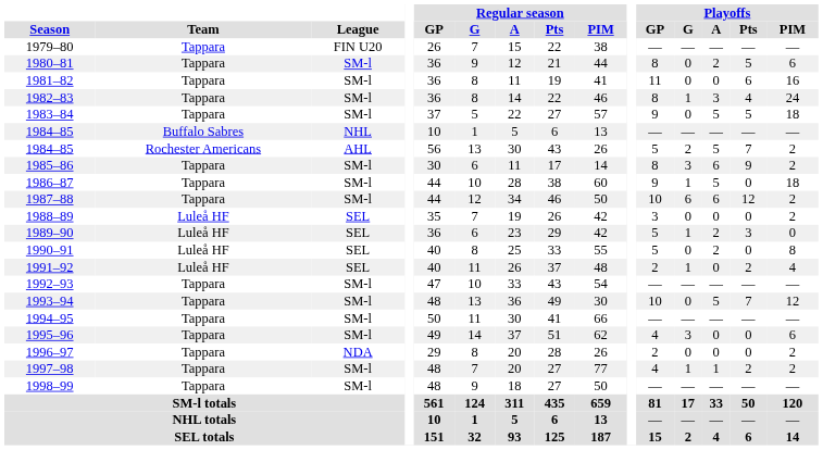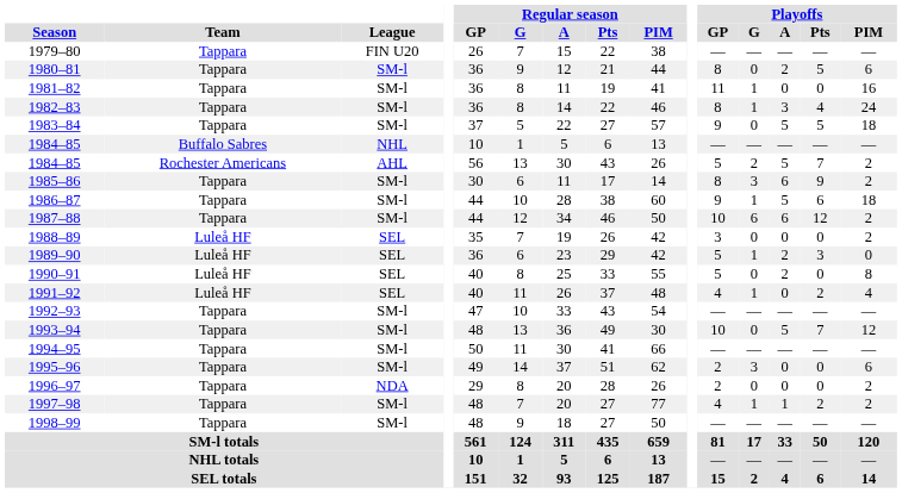 <table border="0" cellpadding="1" cellspacing="0" style="text-align:center; width:60em">
 <tr bgcolor="#e0e0e0">
 <th colspan="3" bgcolor="#ffffff"> </th>
 <th rowspan="99" bgcolor="#ffffff"> </th>
 <th colspan="5"><a href='#'>Regular season</a></th>
 <th rowspan="99" bgcolor="#ffffff"> </th>
 <th colspan="5"><a href='#'>Playoffs</a></th>
 </tr>
 <tr bgcolor="#e0e0e0">
 <th><a href='#'>Season</a></th>
 <th>Team</th>
 <th>League</th>
 <th>GP</th>
 <th><a href='#'>G</a></th>
 <th><a href='#'>A</a></th>
 <th><a href='#'>Pts</a></th>
 <th><a href='#'>PIM</a></th>
 <th>GP</th>
 <th>G</th>
 <th>A</th>
 <th>Pts</th>
 <th>PIM</th>
 </tr>
 <tr>
 <td>1979–80</td>
 <td><a href='#'>Tappara</a></td>
 <td>FIN U20</td>
 <td>26</td>
 <td>7</td>
 <td>15</td>
 <td>22</td>
 <td>38</td>
 <td>—</td>
 <td>—</td>
 <td>—</td>
 <td>—</td>
 <td>—</td>
 </tr>
 <tr bgcolor="#f0f0f0">
 <td><a href='#'>1980–81</a></td>
 <td>Tappara</td>
 <td><a href='#'>SM-l</a></td>
 <td>36</td>
 <td>9</td>
 <td>12</td>
 <td>21</td>
 <td>44</td>
 <td>8</td>
 <td>0</td>
 <td>2</td>
 <td>5</td>
 <td>6</td>
 </tr>
 <tr>
 <td><a href='#'>1981–82</a></td>
 <td>Tappara</td>
 <td>SM-l</td>
 <td>36</td>
 <td>8</td>
 <td>11</td>
 <td>19</td>
 <td>41</td>
 <td>11</td>
+<td>1</td>
 <td>0</td>
 <td>0</td>
-<td>6</td>
 <td>16</td>
 </tr>
 <tr bgcolor="#f0f0f0">
 <td><a href='#'>1982–83</a></td>
 <td>Tappara</td>
 <td>SM-l</td>
 <td>36</td>
 <td>8</td>
 <td>14</td>
 <td>22</td>
 <td>46</td>
 <td>8</td>
 <td>1</td>
 <td>3</td>
 <td>4</td>
 <td>24</td>
 </tr>
 <tr>
 <td><a href='#'>1983–84</a></td>
 <td>Tappara</td>
 <td>SM-l</td>
 <td>37</td>
 <td>5</td>
 <td>22</td>
 <td>27</td>
 <td>57</td>
 <td>9</td>
 <td>0</td>
 <td>5</td>
 <td>5</td>
 <td>18</td>
 </tr>
 <tr bgcolor="#f0f0f0">
 <td><a href='#'>1984–85</a></td>
 <td><a href='#'>Buffalo Sabres</a></td>
 <td><a href='#'>NHL</a></td>
 <td>10</td>
 <td>1</td>
 <td>5</td>
 <td>6</td>
 <td>13</td>
 <td>—</td>
 <td>—</td>
 <td>—</td>
 <td>—</td>
 <td>—</td>
 </tr>
 <tr>
 <td><a href='#'>1984–85</a></td>
 <td><a href='#'>Rochester Americans</a></td>
 <td><a href='#'>AHL</a></td>
 <td>56</td>
 <td>13</td>
 <td>30</td>
 <td>43</td>
 <td>26</td>
 <td>5</td>
 <td>2</td>
 <td>5</td>
 <td>7</td>
 <td>2</td>
 </tr>
 <tr bgcolor="#f0f0f0">
 <td><a href='#'>1985–86</a></td>
 <td>Tappara</td>
 <td>SM-l</td>
 <td>30</td>
 <td>6</td>
 <td>11</td>
 <td>17</td>
 <td>14</td>
 <td>8</td>
 <td>3</td>
 <td>6</td>
 <td>9</td>
 <td>2</td>
 </tr>
 <tr>
 <td><a href='#'>1986–87</a></td>
 <td>Tappara</td>
 <td>SM-l</td>
 <td>44</td>
 <td>10</td>
 <td>28</td>
 <td>38</td>
 <td>60</td>
 <td>9</td>
 <td>1</td>
 <td>5</td>
-<td>0</td>
+<td>6</td>
 <td>18</td>
 </tr>
 <tr bgcolor="#f0f0f0">
 <td><a href='#'>1987–88</a></td>
 <td>Tappara</td>
 <td>SM-l</td>
 <td>44</td>
 <td>12</td>
 <td>34</td>
 <td>46</td>
 <td>50</td>
 <td>10</td>
 <td>6</td>
 <td>6</td>
 <td>12</td>
 <td>2</td>
 </tr>
 <tr>
 <td><a href='#'>1988–89</a></td>
 <td><a href='#'>Luleå HF</a></td>
 <td><a href='#'>SEL</a></td>
 <td>35</td>
 <td>7</td>
 <td>19</td>
 <td>26</td>
 <td>42</td>
 <td>3</td>
 <td>0</td>
 <td>0</td>
 <td>0</td>
 <td>2</td>
 </tr>
 <tr bgcolor="#f0f0f0">
 <td><a href='#'>1989–90</a></td>
 <td>Luleå HF</td>
 <td>SEL</td>
 <td>36</td>
 <td>6</td>
 <td>23</td>
 <td>29</td>
 <td>42</td>
 <td>5</td>
 <td>1</td>
 <td>2</td>
 <td>3</td>
 <td>0</td>
 </tr>
 <tr>
 <td><a href='#'>1990–91</a></td>
 <td>Luleå HF</td>
 <td>SEL</td>
 <td>40</td>
 <td>8</td>
 <td>25</td>
 <td>33</td>
 <td>55</td>
 <td>5</td>
 <td>0</td>
 <td>2</td>
 <td>0</td>
 <td>8</td>
 </tr>
 <tr bgcolor="#f0f0f0">
 <td><a href='#'>1991–92</a></td>
 <td>Luleå HF</td>
 <td>SEL</td>
 <td>40</td>
 <td>11</td>
 <td>26</td>
 <td>37</td>
 <td>48</td>
-<td>2</td>
+<td>4</td>
 <td>1</td>
 <td>0</td>
 <td>2</td>
 <td>4</td>
 </tr>
 <tr>
 <td><a href='#'>1992–93</a></td>
 <td>Tappara</td>
 <td>SM-l</td>
 <td>47</td>
 <td>10</td>
 <td>33</td>
 <td>43</td>
 <td>54</td>
 <td>—</td>
 <td>—</td>
 <td>—</td>
 <td>—</td>
 <td>—</td>
 </tr>
 <tr bgcolor="#f0f0f0">
 <td><a href='#'>1993–94</a></td>
 <td>Tappara</td>
 <td>SM-l</td>
 <td>48</td>
 <td>13</td>
 <td>36</td>
 <td>49</td>
 <td>30</td>
 <td>10</td>
 <td>0</td>
 <td>5</td>
 <td>7</td>
 <td>12</td>
 </tr>
 <tr>
 <td><a href='#'>1994–95</a></td>
 <td>Tappara</td>
 <td>SM-l</td>
 <td>50</td>
 <td>11</td>
 <td>30</td>
 <td>41</td>
 <td>66</td>
 <td>—</td>
 <td>—</td>
 <td>—</td>
 <td>—</td>
 <td>—</td>
 </tr>
 <tr bgcolor="#f0f0f0">
 <td><a href='#'>1995–96</a></td>
 <td>Tappara</td>
 <td>SM-l</td>
 <td>49</td>
 <td>14</td>
 <td>37</td>
 <td>51</td>
 <td>62</td>
-<td>4</td>
+<td>2</td>
 <td>3</td>
 <td>0</td>
 <td>0</td>
 <td>6</td>
 </tr>
 <tr>
 <td><a href='#'>1996–97</a></td>
 <td>Tappara</td>
 <td><a href='#'>NDA</a></td>
 <td>29</td>
 <td>8</td>
 <td>20</td>
 <td>28</td>
 <td>26</td>
 <td>2</td>
 <td>0</td>
 <td>0</td>
 <td>0</td>
 <td>2</td>
 </tr>
 <tr bgcolor="#f0f0f0">
 <td><a href='#'>1997–98</a></td>
 <td>Tappara</td>
 <td>SM-l</td>
 <td>48</td>
 <td>7</td>
 <td>20</td>
 <td>27</td>
 <td>77</td>
 <td>4</td>
 <td>1</td>
 <td>1</td>
 <td>2</td>
 <td>2</td>
 </tr>
 <tr>
 <td><a href='#'>1998–99</a></td>
 <td>Tappara</td>
 <td>SM-l</td>
 <td>48</td>
 <td>9</td>
 <td>18</td>
 <td>27</td>
 <td>50</td>
 <td>—</td>
 <td>—</td>
 <td>—</td>
 <td>—</td>
 <td>—</td>
 </tr>
 <tr bgcolor="#e0e0e0">
 <th colspan="3">SM-l totals</th>
 <th>561</th>
 <th>124</th>
 <th>311</th>
 <th>435</th>
 <th>659</th>
 <th>81</th>
 <th>17</th>
 <th>33</th>
 <th>50</th>
 <th>120</th>
 </tr>
 <tr bgcolor="#e0e0e0">
 <th colspan="3">NHL totals</th>
 <th>10</th>
 <th>1</th>
 <th>5</th>
 <th>6</th>
 <th>13</th>
 <td>—</td>
 <td>—</td>
 <td>—</td>
 <td>—</td>
 <td>—</td>
 </tr>
 <tr bgcolor="#e0e0e0">
 <th colspan="3">SEL totals</th>
 <th>151</th>
 <th>32</th>
 <th>93</th>
 <th>125</th>
 <th>187</th>
 <th>15</th>
 <th>2</th>
 <th>4</th>
 <th>6</th>
 <th>14</th>
 </tr>
 </table>
